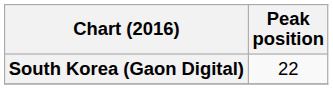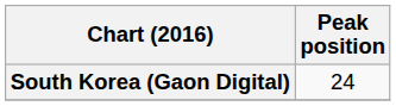 <table class="wikitable plainrowheaders" style="text-align:center;">
 <tr>
 <th>Chart (2016)</th>
 <th>Peak<br>position</th>
 </tr>
 <tr>
 <th scope="row">South Korea (Gaon Digital)</th>
-<td>22</td>
+<td>24</td>
 </tr>
 <tr>
 </tr>
 </table>
